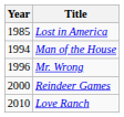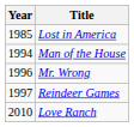 <table class="wikitable">
 <tr>
 <th>Year</th>
 <th>Title</th>
 </tr>
 <tr>
 <td>1985</td>
 <td><em><a href='#'>Lost in America</a></em></td>
 </tr>
 <tr>
 <td>1994</td>
 <td><em><a href='#'>Man of the House</a></em></td>
 </tr>
 <tr>
 <td>1996</td>
 <td><em><a href='#'>Mr. Wrong</a></em></td>
 </tr>
 <tr>
-<td>2000</td>
+<td>1997</td>
 <td><em><a href='#'>Reindeer Games</a></em></td>
 </tr>
 <tr>
 <td>2010</td>
 <td><em><a href='#'>Love Ranch</a></em></td>
 </tr>
 </table>
